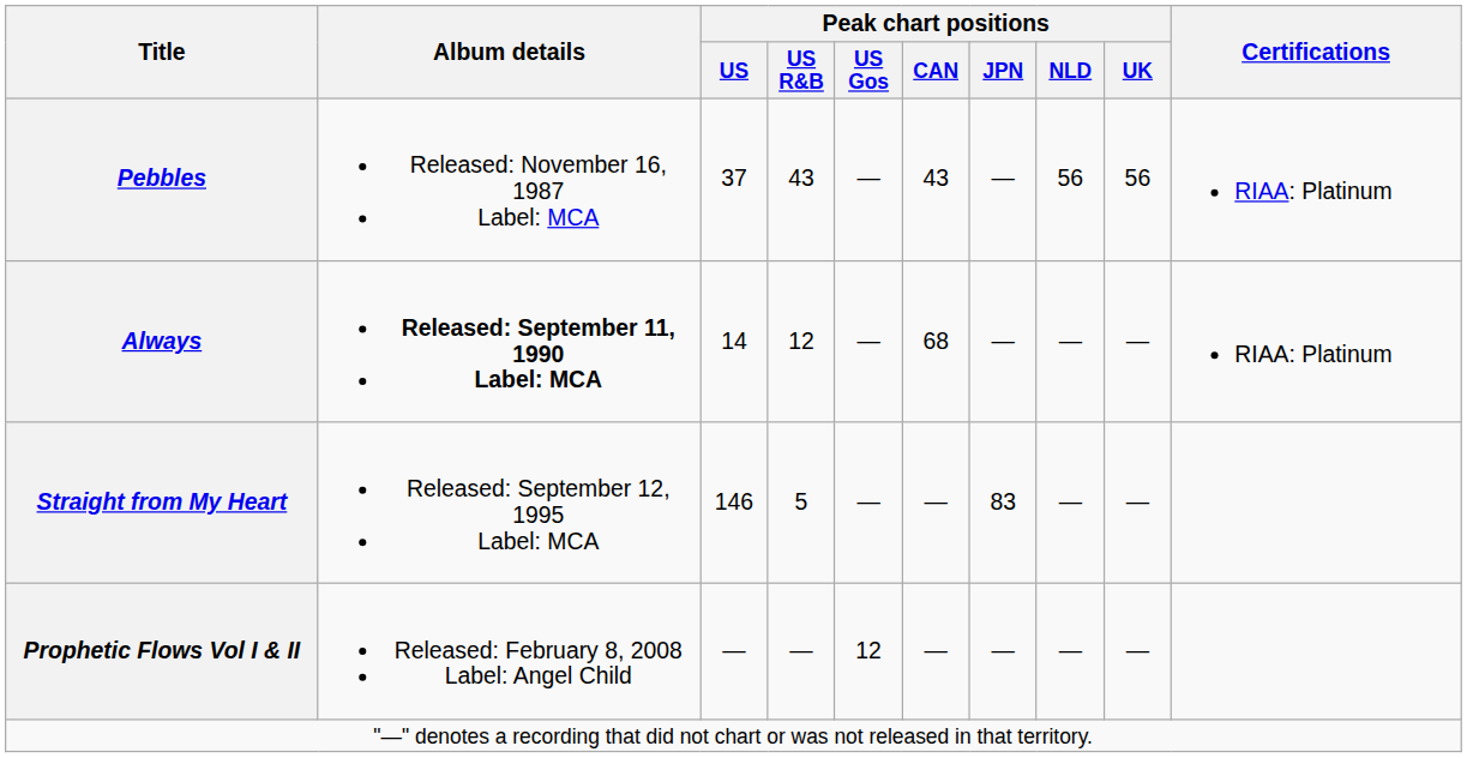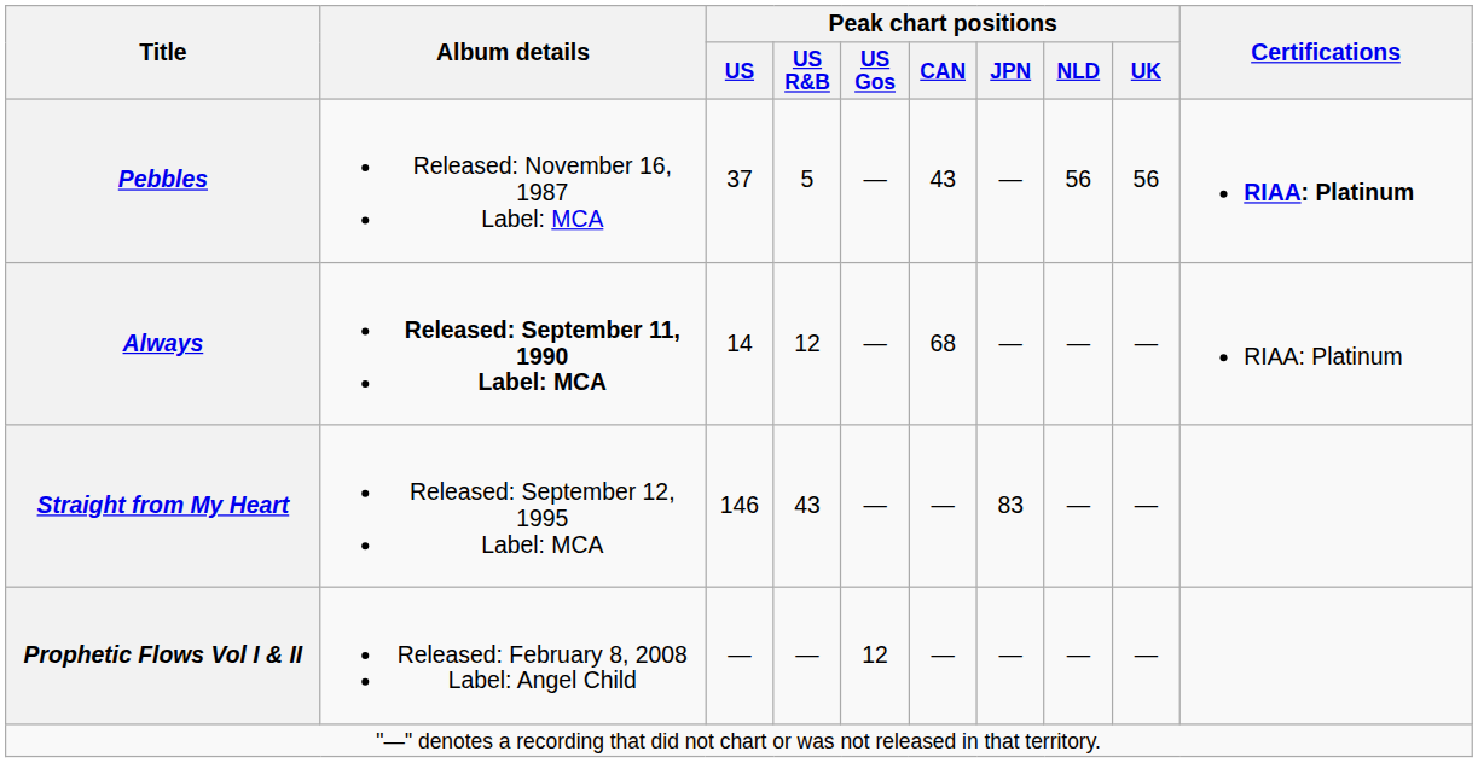 <table class="wikitable plainrowheaders" style="text-align:center;">
 <tr>
 <th scope="col" rowspan="2" style="width:13em;">Title</th>
 <th scope="col" rowspan="2" style="width:16em;">Album details</th>
 <th scope="col" colspan="7">Peak chart positions</th>
 <th scope="col" rowspan="2" style="width:12em;"><a href='#'>Certifications</a></th>
 </tr>
 <tr>
 <th scope="col" style="width:2.75em;font-size:90%;"><a href='#'>US</a><br></th>
 <th scope="col" style="width:2.75em;font-size:90%;"><a href='#'>US<br>R&B</a><br></th>
 <th scope="col" style="width:2.75em;font-size:90%;"><a href='#'>US<br>Gos</a><br></th>
 <th scope="col" style="width:2.75em;font-size:90%;"><a href='#'>CAN</a><br></th>
 <th scope="col" style="width:2.75em;font-size:90%;"><a href='#'>JPN</a><br></th>
 <th scope="col" style="width:2.75em;font-size:90%;"><a href='#'>NLD</a><br></th>
 <th scope="col" style="width:2.75em;font-size:90%;"><a href='#'>UK</a><br></th>
 </tr>
 <tr>
 <th scope="row"><em><a href='#'>Pebbles</a></em></th>
 <td><br><ul><li>Released: November 16, 1987</li><li>Label: <a href='#'>MCA</a></li></ul></td>
 <td>37</td>
-<td>43</td>
+<td>5</td>
 <td>—</td>
 <td>43</td>
 <td>—</td>
 <td>56</td>
 <td>56</td>
-<td align="left"><br><ul><li><a href='#'>RIAA</a>: Platinum</li></ul></td>
+<td align="left"><strong><br><ul><li><a href='#'>RIAA</a>: Platinum</li></ul></strong></td>
 </tr>
 <tr>
 <th scope="row"><em><a href='#'>Always</a></em></th>
 <td><strong><br><ul><li>Released: September 11, 1990</li><li>Label: MCA</li></ul></strong></td>
 <td>14</td>
 <td>12</td>
 <td>—</td>
 <td>68</td>
 <td>—</td>
 <td>—</td>
 <td>—</td>
 <td align="left"><br><ul><li>RIAA: Platinum</li></ul></td>
 </tr>
 <tr>
 <th scope="row"><em><a href='#'>Straight from My Heart</a></em></th>
 <td><br><ul><li>Released: September 12, 1995</li><li>Label: MCA</li></ul></td>
 <td>146</td>
-<td>5</td>
+<td>43</td>
 <td>—</td>
 <td>—</td>
 <td>83</td>
 <td>—</td>
 <td>—</td>
 <td></td>
 </tr>
 <tr>
 <th scope="row"><em>Prophetic Flows Vol I & II</em></th>
 <td><br><ul><li>Released: February 8, 2008</li><li>Label: Angel Child</li></ul></td>
 <td>—</td>
 <td>—</td>
 <td>12</td>
 <td>—</td>
 <td>—</td>
 <td>—</td>
 <td>—</td>
 <td></td>
 </tr>
 <tr>
 <td colspan="15" style="font-size:90%">"—" denotes a recording that did not chart or was not released in that territory.</td>
 </tr>
 </table>
